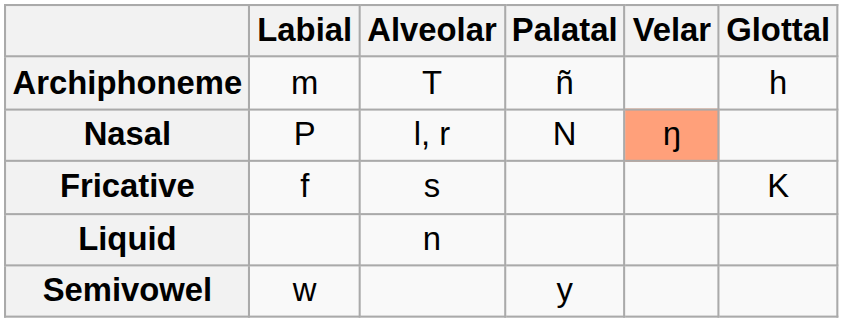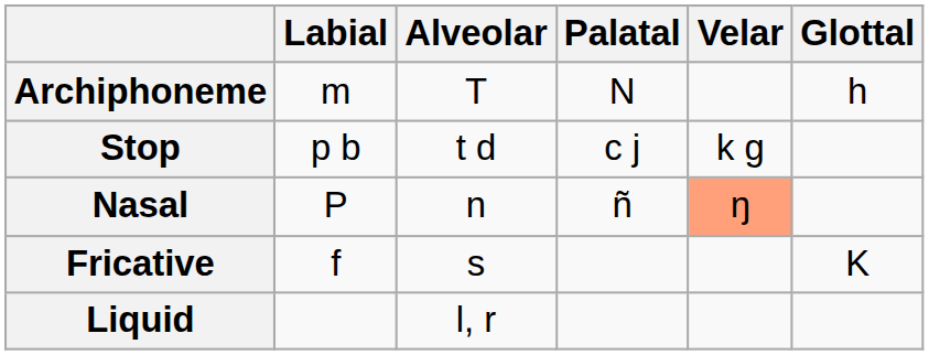 <table class="wikitable" style="text-align:center">
 <tr>
 <th></th>
 <th>Labial</th>
 <th>Alveolar</th>
 <th>Palatal</th>
 <th>Velar</th>
 <th>Glottal</th>
 </tr>
 <tr>
 <th>Archiphoneme</th>
 <td>m</td>
 <td>T</td>
-<td>ñ</td>
+<td>N</td>
 <td></td>
 <td>h</td>
 </tr>
 <tr>
+<th>Stop</th>
+<td>p b</td>
+<td>t d</td>
+<td>c j</td>
+<td>k g</td>
+<td></td>
+</tr>
+<tr>
 <th>Nasal</th>
 <td>P</td>
-<td>l, r</td>
-<td>N</td>
+<td>n</td>
+<td>ñ</td>
 <td style="background: lightsalmon;">ŋ</td>
 <td></td>
 </tr>
 <tr>
 <th>Fricative</th>
 <td>f</td>
 <td>s</td>
 <td></td>
 <td></td>
 <td>K</td>
 </tr>
 <tr>
 <th>Liquid</th>
 <td></td>
-<td>n</td>
+<td>l, r</td>
 <td></td>
 <td></td>
 <td></td>
 </tr>
-<tr>
-<th>Semivowel</th>
-<td>w</td>
-<td></td>
-<td>y</td>
-<td></td>
-<td></td>
-</tr>
 </table>
